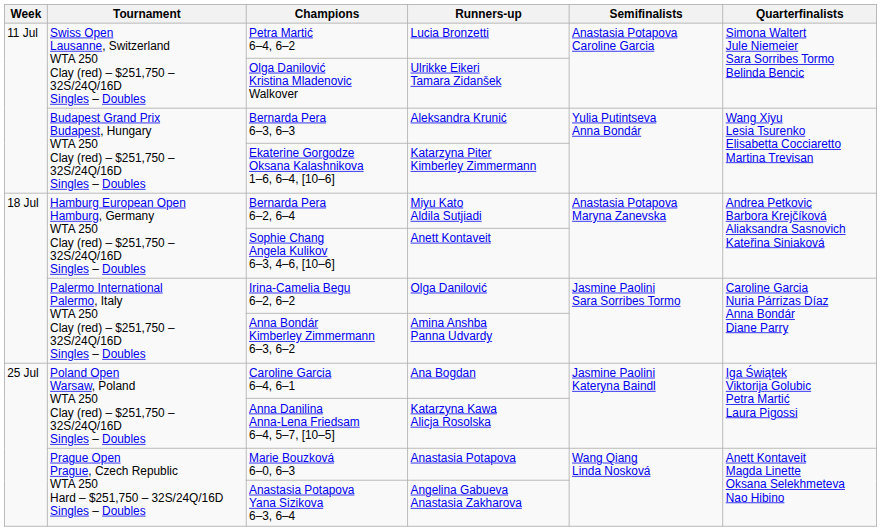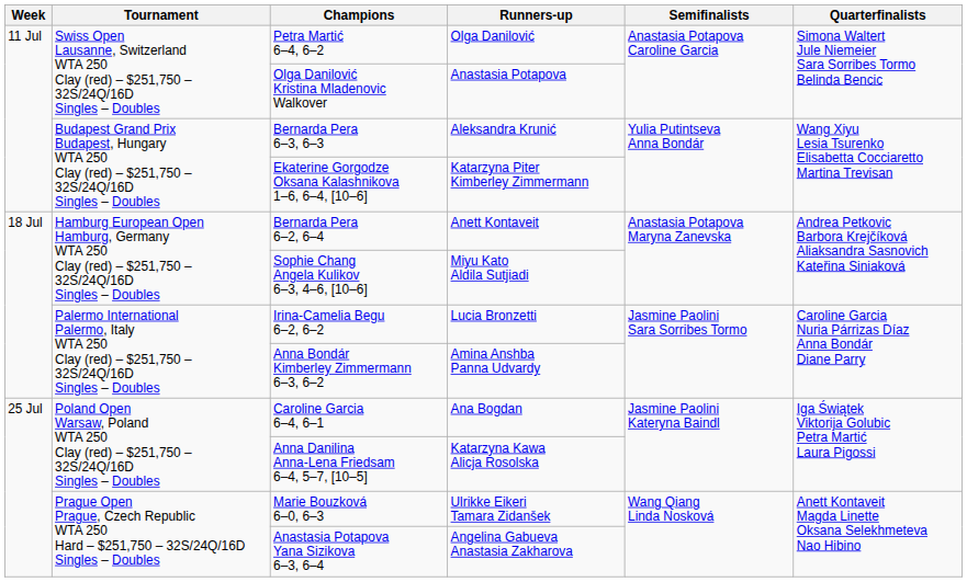 <table class=wikitable style=font-size:95%>
 <tr>
 <th style="width:48px;">Week</th>
 <th style="width:248px;">Tournament</th>
 <th style="width:200px;">Champions</th>
 <th style="width:200px;">Runners-up</th>
 <th style="width:190px;">Semifinalists</th>
 <th style="width:190px;">Quarterfinalists</th>
 </tr>
 <tr style="vertical-align:top">
 <td rowspan=4>11 Jul</td>
 <td rowspan=2><a href='#'>Swiss Open</a><br><a href='#'>Lausanne</a>, Switzerland<br> WTA 250 <br> Clay (red) – $251,750 – 32S/24Q/16D<br><a href='#'>Singles</a> – <a href='#'>Doubles</a></td>
 <td> <a href='#'>Petra Martić</a> <br> 6–4, 6–2</td>
-<td> <a href='#'>Lucia Bronzetti</a></td>
+<td> <a href='#'>Olga Danilović</a></td>
 <td rowspan=2> <a href='#'>Anastasia Potapova</a> <br>  <a href='#'>Caroline Garcia</a></td>
 <td rowspan=2> <a href='#'>Simona Waltert</a> <br> <a href='#'>Jule Niemeier</a> <br> <a href='#'>Sara Sorribes Tormo</a> <br>  <a href='#'>Belinda Bencic</a></td>
 </tr>
 <tr style="vertical-align:top">
 <td> <a href='#'>Olga Danilović</a> <br>  <a href='#'>Kristina Mladenovic</a> <br> Walkover</td>
-<td> <a href='#'>Ulrikke Eikeri</a> <br>  <a href='#'>Tamara Zidanšek</a></td>
+<td> <a href='#'>Anastasia Potapova</a></td>
 </tr>
 <tr style="vertical-align:top">
 <td rowspan=2><a href='#'>Budapest Grand Prix</a><br><a href='#'>Budapest</a>, Hungary <br> WTA 250 <br> Clay (red) – $251,750 – 32S/24Q/16D<br><a href='#'>Singles</a> – <a href='#'>Doubles</a></td>
 <td> <a href='#'>Bernarda Pera</a> <br> 6–3, 6–3</td>
 <td> <a href='#'>Aleksandra Krunić</a></td>
 <td rowspan=2> <a href='#'>Yulia Putintseva</a> <br>  <a href='#'>Anna Bondár</a></td>
 <td rowspan=2> <a href='#'>Wang Xiyu</a> <br> <a href='#'>Lesia Tsurenko</a> <br> <a href='#'>Elisabetta Cocciaretto</a> <br>   <a href='#'>Martina Trevisan</a></td>
 </tr>
 <tr style="vertical-align:top">
 <td> <a href='#'>Ekaterine Gorgodze</a> <br>  <a href='#'>Oksana Kalashnikova</a> <br> 1–6, 6–4, [10–6]</td>
 <td> <a href='#'>Katarzyna Piter</a> <br>  <a href='#'>Kimberley Zimmermann</a></td>
 </tr>
 <tr style="vertical-align:top">
 <td rowspan=4>18 Jul</td>
 <td rowspan=2><a href='#'>Hamburg European Open</a><br><a href='#'>Hamburg</a>, Germany <br> WTA 250 <br> Clay (red) – $251,750 – 32S/24Q/16D<br><a href='#'>Singles</a> – <a href='#'>Doubles</a></td>
 <td> <a href='#'>Bernarda Pera</a> <br> 6–2, 6–4</td>
-<td> <a href='#'>Miyu Kato</a> <br>  <a href='#'>Aldila Sutjiadi</a></td>
+<td> <a href='#'>Anett Kontaveit</a></td>
 <td rowspan=2> <a href='#'>Anastasia Potapova</a> <br>  <a href='#'>Maryna Zanevska</a></td>
 <td rowspan=2> <a href='#'>Andrea Petkovic</a> <br> <a href='#'>Barbora Krejčíková</a> <br> <a href='#'>Aliaksandra Sasnovich</a> <br>  <a href='#'>Kateřina Siniaková</a></td>
 </tr>
 <tr style="vertical-align:top">
 <td> <a href='#'>Sophie Chang</a> <br>  <a href='#'>Angela Kulikov</a> <br> 6–3, 4–6, [10–6]</td>
-<td> <a href='#'>Anett Kontaveit</a></td>
+<td> <a href='#'>Miyu Kato</a> <br>  <a href='#'>Aldila Sutjiadi</a></td>
 </tr>
 <tr style="vertical-align:top">
 <td rowspan=2><a href='#'>Palermo International</a><br><a href='#'>Palermo</a>, Italy <br> WTA 250 <br> Clay (red) – $251,750 – 32S/24Q/16D<br><a href='#'>Singles</a> – <a href='#'>Doubles</a></td>
 <td> <a href='#'>Irina-Camelia Begu</a> <br> 6–2, 6–2</td>
-<td> <a href='#'>Olga Danilović</a></td>
+<td> <a href='#'>Lucia Bronzetti</a></td>
 <td rowspan=2> <a href='#'>Jasmine Paolini</a> <br>  <a href='#'>Sara Sorribes Tormo</a></td>
 <td rowspan=2> <a href='#'>Caroline Garcia</a> <br> <a href='#'>Nuria Párrizas Díaz</a> <br> <a href='#'>Anna Bondár</a> <br>  <a href='#'>Diane Parry</a></td>
 </tr>
 <tr style="vertical-align:top">
 <td> <a href='#'>Anna Bondár</a> <br>  <a href='#'>Kimberley Zimmermann</a> <br> 6–3, 6–2</td>
 <td> <a href='#'>Amina Anshba</a> <br>  <a href='#'>Panna Udvardy</a></td>
 </tr>
 <tr style="vertical-align:top">
 <td rowspan=4>25 Jul</td>
 <td rowspan=2><a href='#'>Poland Open</a><br><a href='#'>Warsaw</a>, Poland <br> WTA 250 <br> Clay (red) – $251,750 – 32S/24Q/16D<br><a href='#'>Singles</a> – <a href='#'>Doubles</a></td>
 <td> <a href='#'>Caroline Garcia</a> <br> 6–4, 6–1</td>
 <td> <a href='#'>Ana Bogdan</a></td>
 <td rowspan=2> <a href='#'>Jasmine Paolini</a> <br>  <a href='#'>Kateryna Baindl</a></td>
 <td rowspan=2> <a href='#'>Iga Świątek</a> <br> <a href='#'>Viktorija Golubic</a> <br> <a href='#'>Petra Martić</a> <br>   <a href='#'>Laura Pigossi</a></td>
 </tr>
 <tr style="vertical-align:top">
 <td> <a href='#'>Anna Danilina</a> <br>  <a href='#'>Anna-Lena Friedsam</a> <br> 6–4, 5–7, [10–5]</td>
 <td> <a href='#'>Katarzyna Kawa</a> <br>  <a href='#'>Alicja Rosolska</a></td>
 </tr>
 <tr style="vertical-align:top">
 <td rowspan=2><a href='#'>Prague Open</a><br><a href='#'>Prague</a>, Czech Republic <br> WTA 250 <br> Hard – $251,750 – 32S/24Q/16D<br><a href='#'>Singles</a> – <a href='#'>Doubles</a></td>
 <td> <a href='#'>Marie Bouzková</a> <br> 6–0, 6–3</td>
-<td> <a href='#'>Anastasia Potapova</a></td>
+<td> <a href='#'>Ulrikke Eikeri</a> <br>  <a href='#'>Tamara Zidanšek</a></td>
 <td rowspan=2> <a href='#'>Wang Qiang</a> <br>  <a href='#'>Linda Nosková</a></td>
 <td rowspan=2> <a href='#'>Anett Kontaveit</a> <br> <a href='#'>Magda Linette</a> <br> <a href='#'>Oksana Selekhmeteva</a> <br>  <a href='#'>Nao Hibino</a></td>
 </tr>
 <tr style="vertical-align:top">
 <td> <a href='#'>Anastasia Potapova</a> <br>  <a href='#'>Yana Sizikova</a> <br> 6–3, 6–4</td>
 <td> <a href='#'>Angelina Gabueva</a> <br>  <a href='#'>Anastasia Zakharova</a></td>
 </tr>
 </table>
